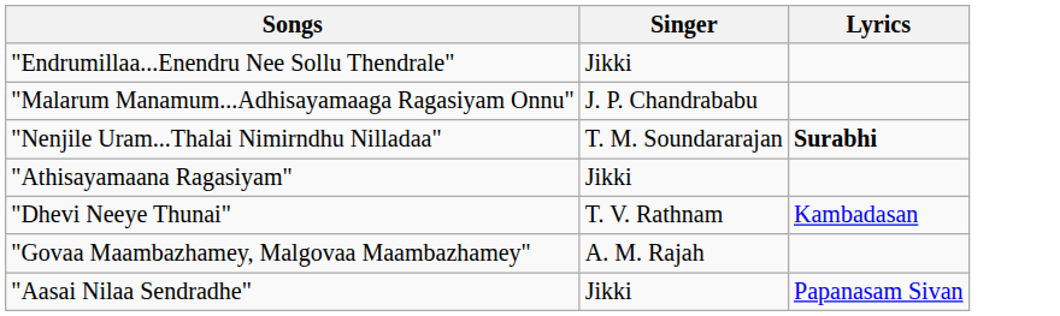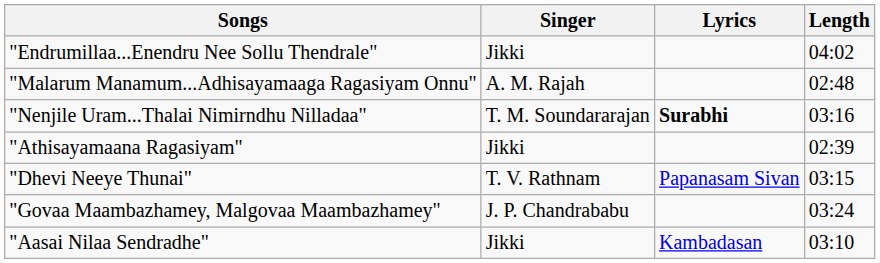 <table class="wikitable">
 <tr>
 <th>Songs</th>
 <th>Singer</th>
 <th>Lyrics</th>
+<th>Length</th>
 </tr>
 <tr>
 <td>"Endrumillaa...Enendru Nee Sollu Thendrale"</td>
 <td>Jikki</td>
 <td></td>
+<td>04:02</td>
 </tr>
 <tr>
 <td>"Malarum Manamum...Adhisayamaaga Ragasiyam Onnu"</td>
-<td>J. P. Chandrababu</td>
+<td>A. M. Rajah</td>
 <td></td>
+<td>02:48</td>
 </tr>
 <tr>
 <td>"Nenjile Uram...Thalai Nimirndhu Nilladaa"</td>
 <td>T. M. Soundararajan</td>
 <td><strong>Surabhi</strong></td>
+<td>03:16</td>
 </tr>
 <tr>
 <td>"Athisayamaana Ragasiyam"</td>
 <td>Jikki</td>
 <td></td>
+<td>02:39</td>
 </tr>
 <tr>
 <td>"Dhevi Neeye Thunai"</td>
 <td>T. V. Rathnam</td>
-<td><a href='#'>Kambadasan</a></td>
+<td><a href='#'>Papanasam Sivan</a></td>
+<td>03:15</td>
 </tr>
 <tr>
 <td>"Govaa Maambazhamey, Malgovaa Maambazhamey"</td>
-<td>A. M. Rajah</td>
+<td>J. P. Chandrababu</td>
 <td></td>
+<td>03:24</td>
 </tr>
 <tr>
 <td>"Aasai Nilaa Sendradhe"</td>
 <td>Jikki</td>
-<td><a href='#'>Papanasam Sivan</a></td>
+<td><a href='#'>Kambadasan</a></td>
+<td>03:10</td>
 </tr>
 </table>
